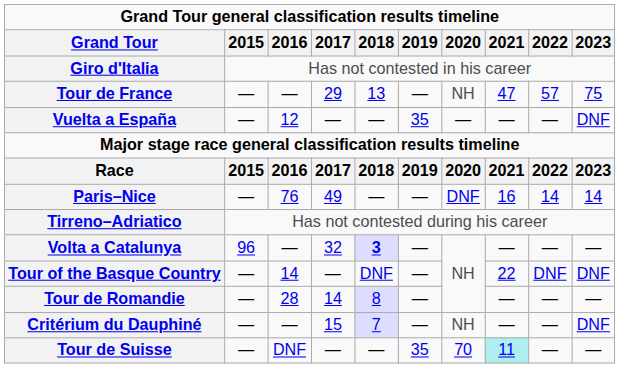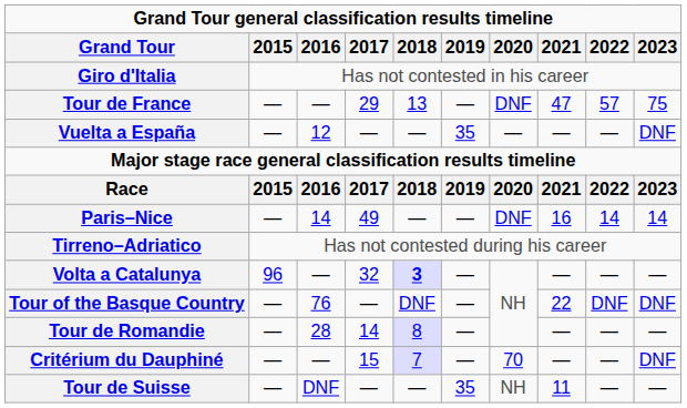 <table class="wikitable plainrowheaders">
 <tr>
 <td colspan="10" scope="col" align="center"><strong>Grand Tour general classification results timeline</strong></td>
 </tr>
 <tr>
 <th scope="col"><a href='#'>Grand Tour</a></th>
 <th scope="col">2015</th>
 <th scope="col">2016</th>
 <th scope="col">2017</th>
 <th scope="col">2018</th>
 <th scope="col">2019</th>
 <th scope="col">2020</th>
 <th scope="col">2021</th>
 <th scope="col">2022</th>
 <th scope="col">2023</th>
 </tr>
 <tr style="text-align:center;">
 <th scope="row"> <a href='#'>Giro d'Italia</a></th>
 <td style="color:#4d4d4d;" colspan=9>Has not contested in his career</td>
 </tr>
 <tr style="text-align:center;">
 <th scope="row"> <a href='#'>Tour de France</a></th>
 <td>—</td>
 <td>—</td>
 <td><a href='#'>29</a></td>
 <td><a href='#'>13</a></td>
 <td>—</td>
-<td style="color:#4d4d4d;">NH</td>
+<td><a href='#'>DNF</a></td>
 <td><a href='#'>47</a></td>
 <td><a href='#'>57</a></td>
 <td><a href='#'>75</a></td>
 </tr>
 <tr style="text-align:center;">
 <th scope="row"> <a href='#'>Vuelta a España</a></th>
 <td>—</td>
 <td><a href='#'>12</a></td>
 <td>—</td>
 <td>—</td>
 <td><a href='#'>35</a></td>
 <td>—</td>
 <td>—</td>
 <td>—</td>
 <td><a href='#'>DNF</a></td>
 </tr>
 <tr>
 <td colspan="10" scope="col" align="center"><strong>Major stage race general classification results timeline</strong></td>
 </tr>
 <tr>
 <th scope="col">Race</th>
 <th scope="col">2015</th>
 <th scope="col">2016</th>
 <th scope="col">2017</th>
 <th scope="col">2018</th>
 <th scope="col">2019</th>
 <th scope="col">2020</th>
 <th scope="col">2021</th>
 <th scope="col">2022</th>
 <th scope="col">2023</th>
 </tr>
 <tr style="text-align:center;">
 <th scope="row"> <a href='#'>Paris–Nice</a></th>
 <td>—</td>
-<td><a href='#'>76</a></td>
+<td><a href='#'>14</a></td>
 <td><a href='#'>49</a></td>
 <td>—</td>
 <td>—</td>
 <td><a href='#'>DNF</a></td>
 <td><a href='#'>16</a></td>
 <td><a href='#'>14</a></td>
 <td><a href='#'>14</a></td>
 </tr>
 <tr style="text-align:center;">
 <th scope="row"> <a href='#'>Tirreno–Adriatico</a></th>
 <td style="color:#4d4d4d;" colspan=9>Has not contested during his career</td>
 </tr>
 <tr style="text-align:center;">
 <th scope="row"> <a href='#'>Volta a Catalunya</a></th>
 <td><a href='#'>96</a></td>
 <td>—</td>
 <td><a href='#'>32</a></td>
 <td style="background:#ddf;"><a href='#'><strong>3</strong></a></td>
 <td>—</td>
 <td style="color:#4d4d4d;" rowspan=3>NH</td>
 <td>—</td>
 <td>—</td>
 <td>—</td>
 </tr>
 <tr style="text-align:center;">
 <th scope="row"> <a href='#'>Tour of the Basque Country</a></th>
 <td>—</td>
-<td><a href='#'>14</a></td>
+<td><a href='#'>76</a></td>
 <td>—</td>
 <td><a href='#'>DNF</a></td>
 <td>—</td>
 <td><a href='#'>22</a></td>
 <td><a href='#'>DNF</a></td>
 <td><a href='#'>DNF</a></td>
 </tr>
 <tr style="text-align:center;">
 <th scope="row"> <a href='#'>Tour de Romandie</a></th>
 <td>—</td>
 <td><a href='#'>28</a></td>
 <td><a href='#'>14</a></td>
 <td style="background:#ddf;"><a href='#'>8</a></td>
 <td>—</td>
 <td>—</td>
 <td>—</td>
 <td>—</td>
 </tr>
 <tr style="text-align:center;">
 <th scope="row"> <a href='#'>Critérium du Dauphiné</a></th>
 <td>—</td>
 <td>—</td>
 <td><a href='#'>15</a></td>
 <td style="background:#ddf;"><a href='#'>7</a></td>
 <td>—</td>
-<td style="color:#4d4d4d;">NH</td>
+<td><a href='#'>70</a></td>
 <td>—</td>
 <td>—</td>
 <td><a href='#'>DNF</a></td>
 </tr>
 <tr style="text-align:center;">
 <th scope="row"> <a href='#'>Tour de Suisse</a></th>
 <td>—</td>
 <td><a href='#'>DNF</a></td>
 <td>—</td>
 <td>—</td>
 <td><a href='#'>35</a></td>
-<td><a href='#'>70</a></td>
-<td style="background: paleturquoise;"><a href='#'>11</a></td>
+<td style="color:#4d4d4d;">NH</td>
+<td><a href='#'>11</a></td>
 <td>—</td>
 <td>—</td>
 </tr>
 </table>
